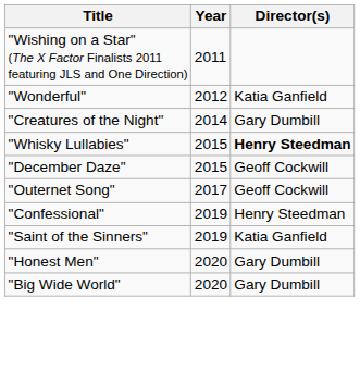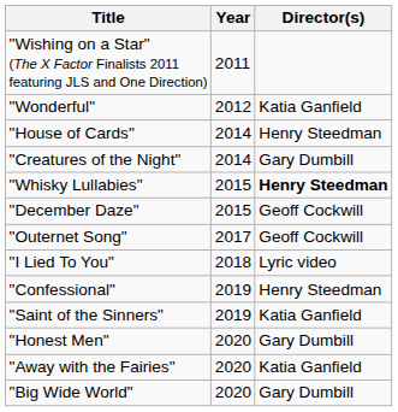 <table class="wikitable">
 <tr>
 <th>Title</th>
 <th>Year</th>
 <th>Director(s)</th>
 </tr>
 <tr>
 <td>"Wishing on a Star" <br> <small>(<em>The X Factor</em> Finalists 2011<br>featuring JLS and One Direction)</small></td>
 <td>2011</td>
 <td></td>
 </tr>
 <tr>
 <td>"Wonderful"</td>
 <td>2012</td>
 <td>Katia Ganfield </td>
+</tr>
+<tr>
+<td>"House of Cards"</td>
+<td>2014</td>
+<td>Henry Steedman</td>
 </tr>
 <tr>
 <td>"Creatures of the Night"</td>
 <td>2014</td>
 <td>Gary Dumbill</td>
 </tr>
 <tr>
 <td>"Whisky Lullabies"</td>
 <td>2015</td>
 <td><strong>Henry Steedman</strong></td>
 </tr>
 <tr>
 <td>"December Daze"</td>
 <td>2015</td>
 <td>Geoff Cockwill </td>
 </tr>
 <tr>
 <td>"Outernet Song"</td>
 <td>2017</td>
 <td>Geoff Cockwill </td>
 </tr>
 <tr>
+<td>"I Lied To You"</td>
+<td>2018</td>
+<td>Lyric video</td>
+</tr>
+<tr>
 <td>"Confessional"</td>
 <td>2019</td>
 <td>Henry Steedman</td>
 </tr>
 <tr>
 <td>"Saint of the Sinners"</td>
 <td>2019</td>
 <td>Katia Ganfield </td>
 </tr>
 <tr>
 <td>"Honest Men"</td>
 <td>2020</td>
 <td>Gary Dumbill</td>
 </tr>
 <tr>
+<td>"Away with the Fairies"</td>
+<td>2020</td>
+<td>Katia Ganfield </td>
+</tr>
+<tr>
 <td>"Big Wide World"</td>
 <td>2020</td>
 <td>Gary Dumbill</td>
 </tr>
 </table>
